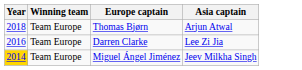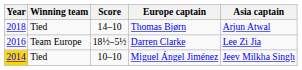 <table class="wikitable">
 <tr>
 <th>Year</th>
 <th>Winning team</th>
+<th>Score</th>
 <th>Europe captain</th>
 <th>Asia captain</th>
 </tr>
 <tr>
 <td align="center"><a href='#'>2018</a></td>
-<td>Team Europe</td>
+<td>Tied</td>
+<td align=center>14–10</td>
 <td> <a href='#'>Thomas Bjørn</a></td>
 <td> <a href='#'>Arjun Atwal</a></td>
 </tr>
 <tr>
 <td align="center"><a href='#'>2016</a></td>
 <td>Team Europe</td>
+<td align=center>18½–5½</td>
 <td> <a href='#'>Darren Clarke</a></td>
 <td> <a href='#'>Lee Zi Jia</a></td>
 </tr>
 <tr>
 <td align="center" style="background: gold;"><a href='#'>2014</a></td>
-<td>Team Europe</td>
+<td>Tied</td>
+<td align=center>10–10</td>
 <td> <a href='#'>Miguel Ángel Jiménez</a></td>
 <td> <a href='#'>Jeev Milkha Singh</a></td>
 </tr>
 </table>
